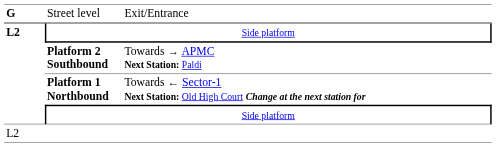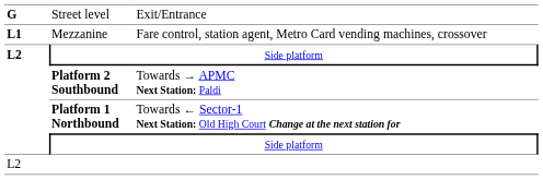 <table table border=0 cellspacing=0 cellpadding=3>
 <tr>
 <td style="border-bottom:solid 1px gray;border-top:solid 1px gray;" width=50 valign=top><strong>G</strong></td>
 <td style="border-top:solid 1px gray;border-bottom:solid 1px gray;" width=100 valign=top>Street level</td>
 <td style="border-top:solid 1px gray;border-bottom:solid 1px gray;" width=500 valign=top>Exit/Entrance</td>
+</tr>
+<tr>
+<td valign=top><strong>L1</strong></td>
+<td valign=top>Mezzanine</td>
+<td valign=top>Fare control, station agent, Metro Card vending machines, crossover<br></td>
 </tr>
 <tr>
 <td style="border-top:solid 1px gray;border-bottom:solid 1px gray;" width=50 rowspan=4 valign=top><strong>L2</strong></td>
 <td style="border-top:solid 1px gray;border-right:solid 2px black;border-left:solid 2px black;border-bottom:solid 2px black;text-align:center;" colspan=2><small><a href='#'>Side platform</a></small></td>
 </tr>
 <tr>
 <td style="border-bottom:solid 1px gray;" width=100><span><strong>Platform 2</strong><br><strong>Southbound</strong></span></td>
 <td style="border-bottom:solid 1px gray;" width=500>Towards → <a href='#'>APMC</a><br><small><strong>Next Station:</strong> <a href='#'>Paldi</a></small></td>
 </tr>
 <tr>
 <td><span><strong>Platform 1</strong><br><strong>Northbound</strong></span></td>
 <td>Towards ← <a href='#'>Sector-1</a><br><small><strong>Next Station:</strong> <a href='#'>Old High Court</a></small> <small><strong><em>Change at the next station for <strong><em></small></td>
 </tr>
 <tr>
 <td style="border-top:solid 2px black;border-right:solid 2px black;border-left:solid 2px black;border-bottom:solid 1px gray;" colspan=2  align=center><small><a href='#'>Side platform</a></small></td>
 </tr>
 <tr>
 <td style="border-bottom:solid 1px gray;" width=50 rowspan=2 valign=top></strong>L2<strong></td>
 <td style="border-bottom:solid 1px gray;" width=100></td>
 <td style="border-bottom:solid 1px gray;" width=500></td>
 </tr>
 <tr>
 </tr>
 </table>
